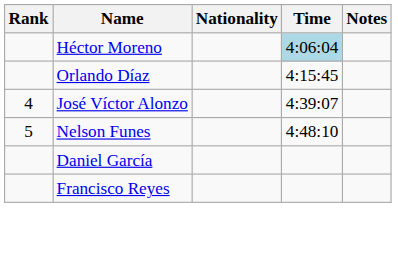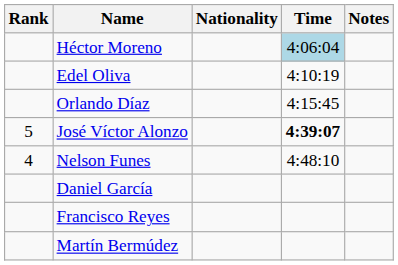 <table class="wikitable sortable" style="text-align:center;font-size:95%">
 <tr>
 <th>Rank</th>
 <th>Name</th>
 <th>Nationality</th>
 <th>Time</th>
 <th>Notes</th>
 </tr>
 <tr>
 <td></td>
 <td align=left><a href='#'>Héctor Moreno</a></td>
 <td align=left></td>
 <td style="background: lightblue;">4:06:04</td>
 <td></td>
 </tr>
 <tr>
 <td></td>
+<td align=left><a href='#'>Edel Oliva</a></td>
+<td align=left></td>
+<td>4:10:19</td>
+<td></td>
+</tr>
+<tr>
+<td></td>
 <td align=left><a href='#'>Orlando Díaz</a></td>
 <td align=left></td>
 <td>4:15:45</td>
 <td></td>
 </tr>
 <tr>
-<td>4</td>
+<td>5</td>
 <td align=left><a href='#'>José Víctor Alonzo</a></td>
 <td align=left></td>
-<td>4:39:07</td>
+<td><strong>4:39:07</strong></td>
 <td></td>
 </tr>
 <tr>
-<td>5</td>
+<td>4</td>
 <td align=left><a href='#'>Nelson Funes</a></td>
 <td align=left></td>
 <td>4:48:10</td>
 <td></td>
 </tr>
 <tr>
 <td></td>
 <td align=left><a href='#'>Daniel García</a></td>
 <td align=left></td>
 <td></td>
 <td></td>
 </tr>
 <tr>
 <td></td>
 <td align=left><a href='#'>Francisco Reyes</a></td>
 <td align=left></td>
 <td></td>
 <td></td>
 </tr>
+<tr>
+<td></td>
+<td align=left><a href='#'>Martín Bermúdez</a></td>
+<td align=left></td>
+<td></td>
+<td></td>
+</tr>
 </table>
